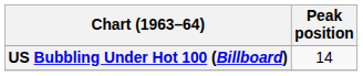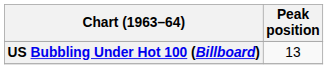 <table class="wikitable plainrowheaders" style="text-align:center">
 <tr>
 <th scope="col">Chart (1963–64)</th>
 <th scope="col">Peak<br> position</th>
 </tr>
 <tr>
 </tr>
 <tr>
 <th scope="row">US <a href='#'>Bubbling Under Hot 100</a> (<em><a href='#'>Billboard</a></em>)</th>
-<td>14</td>
+<td>13</td>
 </tr>
 <tr>
 </tr>
 </table>
